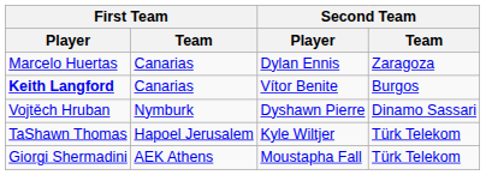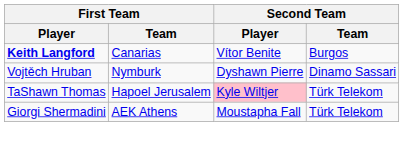 <table class="wikitable">
 <tr>
 <th colspan=2>First Team</th>
 <th colspan=2>Second Team</th>
 </tr>
 <tr>
 <th>Player</th>
 <th>Team</th>
 <th>Player</th>
 <th>Team</th>
-</tr>
-<tr>
-<td> <a href='#'>Marcelo Huertas</a></td>
-<td> <a href='#'>Canarias</a></td>
-<td> <a href='#'>Dylan Ennis</a></td>
-<td> <a href='#'>Zaragoza</a></td>
 </tr>
 <tr>
 <td> <strong><a href='#'>Keith Langford</a></strong></td>
 <td> <a href='#'>Canarias</a></td>
 <td> <a href='#'>Vítor Benite</a></td>
 <td> <a href='#'>Burgos</a></td>
 </tr>
 <tr>
 <td> <a href='#'>Vojtěch Hruban</a></td>
 <td> <a href='#'>Nymburk</a></td>
 <td> <a href='#'>Dyshawn Pierre</a></td>
 <td> <a href='#'>Dinamo Sassari</a></td>
 </tr>
 <tr>
 <td> <a href='#'>TaShawn Thomas</a></td>
 <td> <a href='#'>Hapoel Jerusalem</a></td>
-<td> <a href='#'>Kyle Wiltjer</a></td>
+<td style="background: pink;"> <a href='#'>Kyle Wiltjer</a></td>
 <td> <a href='#'>Türk Telekom</a></td>
 </tr>
 <tr>
 <td> <a href='#'>Giorgi Shermadini</a></td>
 <td> <a href='#'>AEK Athens</a></td>
 <td> <a href='#'>Moustapha Fall</a></td>
 <td> <a href='#'>Türk Telekom</a></td>
 </tr>
 </table>
